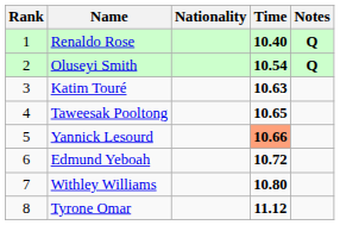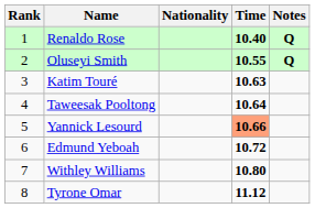 <table class="wikitable sortable" style="text-align:center">
 <tr>
 <th>Rank</th>
 <th>Name</th>
 <th>Nationality</th>
 <th>Time</th>
 <th>Notes</th>
 </tr>
 <tr bgcolor=ccffcc>
 <td>1</td>
 <td align=left><a href='#'>Renaldo Rose</a></td>
 <td align=left></td>
 <td><strong>10.40</strong></td>
 <td><strong>Q</strong></td>
 </tr>
 <tr bgcolor=ccffcc>
 <td>2</td>
 <td align=left><a href='#'>Oluseyi Smith</a></td>
 <td align=left></td>
-<td><strong>10.54</strong></td>
+<td><strong>10.55</strong></td>
 <td><strong>Q</strong></td>
 </tr>
 <tr>
 <td>3</td>
 <td align=left><a href='#'>Katim Touré</a></td>
 <td align=left></td>
 <td><strong>10.63</strong></td>
 <td></td>
 </tr>
 <tr>
 <td>4</td>
 <td align=left><a href='#'>Taweesak Pooltong</a></td>
 <td align=left></td>
-<td><strong>10.65</strong></td>
+<td><strong>10.64</strong></td>
 <td></td>
 </tr>
 <tr>
 <td>5</td>
 <td align=left><a href='#'>Yannick Lesourd</a></td>
 <td align=left></td>
 <td style="background: lightsalmon;"><strong>10.66</strong></td>
 <td></td>
 </tr>
 <tr>
 <td>6</td>
 <td align=left><a href='#'>Edmund Yeboah</a></td>
 <td align=left></td>
 <td><strong>10.72</strong></td>
 <td></td>
 </tr>
 <tr>
 <td>7</td>
 <td align=left><a href='#'>Withley Williams</a></td>
 <td align=left></td>
 <td><strong>10.80</strong></td>
 <td></td>
 </tr>
 <tr>
 <td>8</td>
 <td align=left><a href='#'>Tyrone Omar</a></td>
 <td align=left></td>
 <td><strong>11.12</strong></td>
 <td></td>
 </tr>
 </table>
